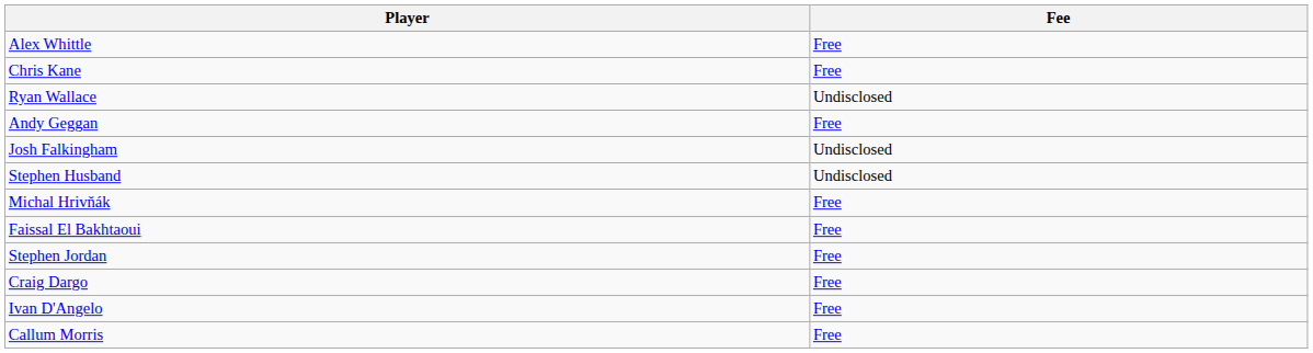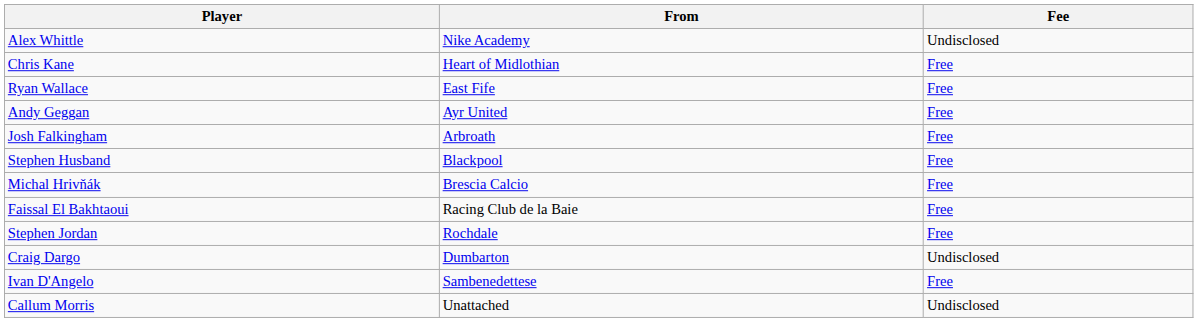 <table class="wikitable" style="text-align:center; font-size:95%;width:98%; text-align:left">
 <tr>
 <th>Player</th>
+<th>From</th>
 <th>Fee</th>
 </tr>
 <tr>
 <td> <a href='#'>Alex Whittle</a></td>
-<td><a href='#'>Free</a></td>
+<td> <a href='#'>Nike Academy</a></td>
+<td>Undisclosed</td>
 </tr>
 <tr>
 <td> <a href='#'>Chris Kane</a></td>
+<td> <a href='#'>Heart of Midlothian</a></td>
 <td><a href='#'>Free</a></td>
 </tr>
 <tr>
 <td> <a href='#'>Ryan Wallace</a></td>
-<td>Undisclosed</td>
+<td> <a href='#'>East Fife</a></td>
+<td><a href='#'>Free</a></td>
 </tr>
 <tr>
 <td> <a href='#'>Andy Geggan</a></td>
+<td> <a href='#'>Ayr United</a></td>
 <td><a href='#'>Free</a></td>
 </tr>
 <tr>
 <td> <a href='#'>Josh Falkingham</a></td>
-<td>Undisclosed</td>
+<td> <a href='#'>Arbroath</a></td>
+<td><a href='#'>Free</a></td>
 </tr>
 <tr>
 <td> <a href='#'>Stephen Husband</a></td>
-<td>Undisclosed</td>
+<td> <a href='#'>Blackpool</a></td>
+<td><a href='#'>Free</a></td>
 </tr>
 <tr>
 <td> <a href='#'>Michal Hrivňák</a></td>
+<td> <a href='#'>Brescia Calcio</a></td>
 <td><a href='#'>Free</a></td>
 </tr>
 <tr>
 <td> <a href='#'>Faissal El Bakhtaoui</a></td>
+<td> Racing Club de la Baie</td>
 <td><a href='#'>Free</a></td>
 </tr>
 <tr>
 <td> <a href='#'>Stephen Jordan</a></td>
+<td> <a href='#'>Rochdale</a></td>
 <td><a href='#'>Free</a></td>
 </tr>
 <tr>
 <td> <a href='#'>Craig Dargo</a></td>
-<td><a href='#'>Free</a></td>
+<td> <a href='#'>Dumbarton</a></td>
+<td>Undisclosed</td>
 </tr>
 <tr>
 <td> <a href='#'>Ivan D'Angelo</a></td>
+<td> <a href='#'>Sambenedettese</a></td>
 <td><a href='#'>Free</a></td>
 </tr>
 <tr>
 <td> <a href='#'>Callum Morris</a></td>
-<td><a href='#'>Free</a></td>
+<td>Unattached</td>
+<td>Undisclosed</td>
 </tr>
 </table>
